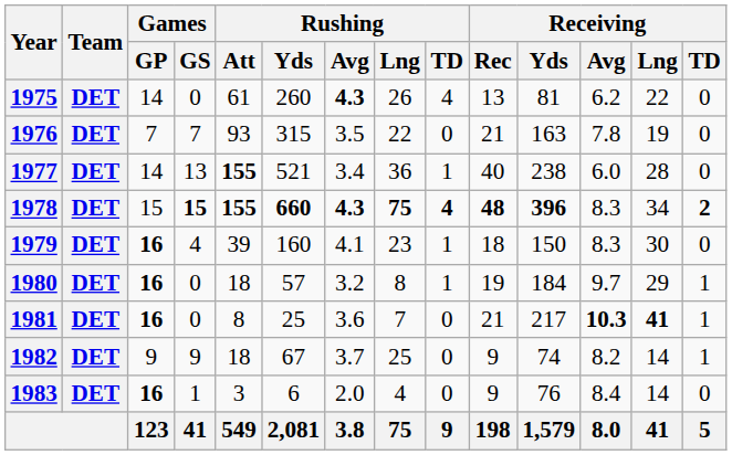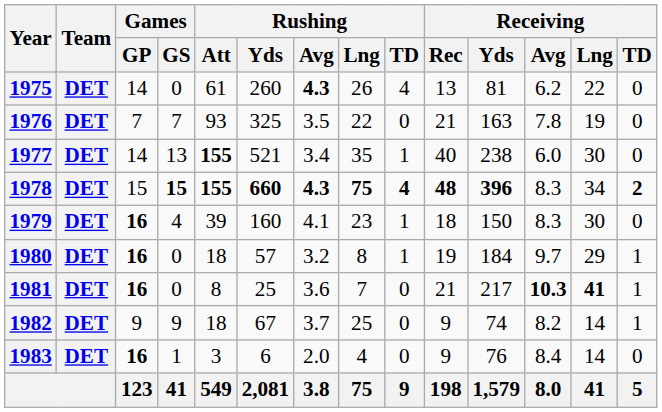 <table class="wikitable" style="text-align:center;">
 <tr>
 <th rowspan="2">Year</th>
 <th rowspan="2">Team</th>
 <th colspan="2">Games</th>
 <th colspan="5">Rushing</th>
 <th colspan="5">Receiving</th>
 </tr>
 <tr>
 <th>GP</th>
 <th>GS</th>
 <th>Att</th>
 <th>Yds</th>
 <th>Avg</th>
 <th>Lng</th>
 <th>TD</th>
 <th>Rec</th>
 <th>Yds</th>
 <th>Avg</th>
 <th>Lng</th>
 <th>TD</th>
 </tr>
 <tr>
 <th><a href='#'>1975</a></th>
 <th><a href='#'>DET</a></th>
 <td>14</td>
 <td>0</td>
 <td>61</td>
 <td>260</td>
 <td><strong>4.3</strong></td>
 <td>26</td>
 <td>4</td>
 <td>13</td>
 <td>81</td>
 <td>6.2</td>
 <td>22</td>
 <td>0</td>
 </tr>
 <tr>
 <th><a href='#'>1976</a></th>
 <th><a href='#'>DET</a></th>
 <td>7</td>
 <td>7</td>
 <td>93</td>
-<td>315</td>
+<td>325</td>
 <td>3.5</td>
 <td>22</td>
 <td>0</td>
 <td>21</td>
 <td>163</td>
 <td>7.8</td>
 <td>19</td>
 <td>0</td>
 </tr>
 <tr>
 <th><a href='#'>1977</a></th>
 <th><a href='#'>DET</a></th>
 <td>14</td>
 <td>13</td>
 <td><strong>155</strong></td>
 <td>521</td>
 <td>3.4</td>
-<td>36</td>
+<td>35</td>
 <td>1</td>
 <td>40</td>
 <td>238</td>
 <td>6.0</td>
-<td>28</td>
+<td>30</td>
 <td>0</td>
 </tr>
 <tr>
 <th><a href='#'>1978</a></th>
 <th><a href='#'>DET</a></th>
 <td>15</td>
 <td><strong>15</strong></td>
 <td><strong>155</strong></td>
 <td><strong>660</strong></td>
 <td><strong>4.3</strong></td>
 <td><strong>75</strong></td>
 <td><strong>4</strong></td>
 <td><strong>48</strong></td>
 <td><strong>396</strong></td>
 <td>8.3</td>
 <td>34</td>
 <td><strong>2</strong></td>
 </tr>
 <tr>
 <th><a href='#'>1979</a></th>
 <th><a href='#'>DET</a></th>
 <td><strong>16</strong></td>
 <td>4</td>
 <td>39</td>
 <td>160</td>
 <td>4.1</td>
 <td>23</td>
 <td>1</td>
 <td>18</td>
 <td>150</td>
 <td>8.3</td>
 <td>30</td>
 <td>0</td>
 </tr>
 <tr>
 <th><a href='#'>1980</a></th>
 <th><a href='#'>DET</a></th>
 <td><strong>16</strong></td>
 <td>0</td>
 <td>18</td>
 <td>57</td>
 <td>3.2</td>
 <td>8</td>
 <td>1</td>
 <td>19</td>
 <td>184</td>
 <td>9.7</td>
 <td>29</td>
 <td>1</td>
 </tr>
 <tr>
 <th><a href='#'>1981</a></th>
 <th><a href='#'>DET</a></th>
 <td><strong>16</strong></td>
 <td>0</td>
 <td>8</td>
 <td>25</td>
 <td>3.6</td>
 <td>7</td>
 <td>0</td>
 <td>21</td>
 <td>217</td>
 <td><strong>10.3</strong></td>
 <td><strong>41</strong></td>
 <td>1</td>
 </tr>
 <tr>
 <th><a href='#'>1982</a></th>
 <th><a href='#'>DET</a></th>
 <td>9</td>
 <td>9</td>
 <td>18</td>
 <td>67</td>
 <td>3.7</td>
 <td>25</td>
 <td>0</td>
 <td>9</td>
 <td>74</td>
 <td>8.2</td>
 <td>14</td>
 <td>1</td>
 </tr>
 <tr>
 <th><a href='#'>1983</a></th>
 <th><a href='#'>DET</a></th>
 <td><strong>16</strong></td>
 <td>1</td>
 <td>3</td>
 <td>6</td>
 <td>2.0</td>
 <td>4</td>
 <td>0</td>
 <td>9</td>
 <td>76</td>
 <td>8.4</td>
 <td>14</td>
 <td>0</td>
 </tr>
 <tr>
 <th colspan="2"></th>
 <th>123</th>
 <th>41</th>
 <th>549</th>
 <th>2,081</th>
 <th>3.8</th>
 <th>75</th>
 <th>9</th>
 <th>198</th>
 <th>1,579</th>
 <th>8.0</th>
 <th>41</th>
 <th>5</th>
 </tr>
 </table>
